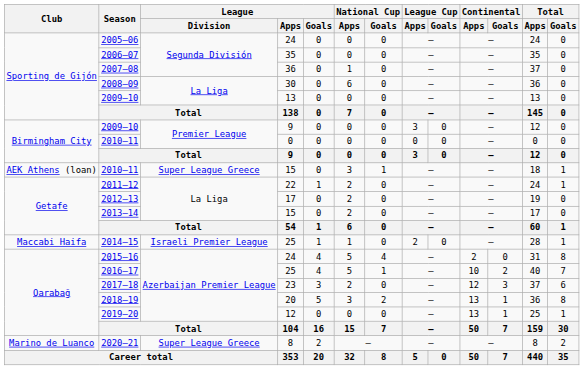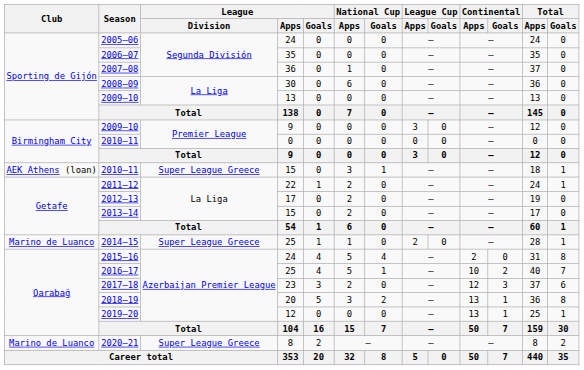 <table class="wikitable" style="text-align: center;">
 <tr>
 <th rowspan=2>Club</th>
 <th rowspan=2>Season</th>
 <th colspan=3>League</th>
 <th colspan=2>National Cup</th>
 <th colspan=2>League Cup</th>
 <th colspan=2>Continental</th>
 <th colspan=2>Total</th>
 </tr>
 <tr>
 <th>Division</th>
 <th>Apps</th>
 <th>Goals</th>
 <th>Apps</th>
 <th>Goals</th>
 <th>Apps</th>
 <th>Goals</th>
 <th>Apps</th>
 <th>Goals</th>
 <th>Apps</th>
 <th>Goals</th>
 </tr>
 <tr>
 <td rowspan=6><a href='#'>Sporting de Gijón</a></td>
 <td><a href='#'>2005–06</a></td>
 <td rowspan=3><a href='#'>Segunda División</a></td>
 <td>24</td>
 <td>0</td>
 <td>0</td>
 <td>0</td>
 <td colspan=2>—</td>
 <td colspan=2>—</td>
 <td>24</td>
 <td>0</td>
 </tr>
 <tr>
 <td><a href='#'>2006–07</a></td>
 <td>35</td>
 <td>0</td>
 <td>0</td>
 <td>0</td>
 <td colspan=2>—</td>
 <td colspan=2>—</td>
 <td>35</td>
 <td>0</td>
 </tr>
 <tr>
 <td><a href='#'>2007–08</a></td>
 <td>36</td>
 <td>0</td>
 <td>1</td>
 <td>0</td>
 <td colspan=2>—</td>
 <td colspan=2>—</td>
 <td>37</td>
 <td>0</td>
 </tr>
 <tr>
 <td><a href='#'>2008–09</a></td>
 <td rowspan=2><a href='#'>La Liga</a></td>
 <td>30</td>
 <td>0</td>
 <td>6</td>
 <td>0</td>
 <td colspan=2>—</td>
 <td colspan=2>—</td>
 <td>36</td>
 <td>0</td>
 </tr>
 <tr>
 <td><a href='#'>2009–10</a></td>
 <td>13</td>
 <td>0</td>
 <td>0</td>
 <td>0</td>
 <td colspan=2>—</td>
 <td colspan=2>—</td>
 <td>13</td>
 <td>0</td>
 </tr>
 <tr>
 <th colspan=2>Total</th>
 <th>138</th>
 <th>0</th>
 <th>7</th>
 <th>0</th>
 <th colspan=2>—</th>
 <th colspan=2>—</th>
 <th>145</th>
 <th>0</th>
 </tr>
 <tr>
 <td rowspan=3><a href='#'>Birmingham City</a></td>
 <td><a href='#'>2009–10</a></td>
 <td rowspan=2><a href='#'>Premier League</a></td>
 <td>9</td>
 <td>0</td>
 <td>0</td>
 <td>0</td>
 <td>3</td>
 <td>0</td>
 <td colspan=2>—</td>
 <td>12</td>
 <td>0</td>
 </tr>
 <tr>
 <td><a href='#'>2010–11</a></td>
 <td>0</td>
 <td>0</td>
 <td>0</td>
 <td>0</td>
 <td>0</td>
 <td>0</td>
 <td colspan=2>—</td>
 <td>0</td>
 <td>0</td>
 </tr>
 <tr>
 <th colspan=2>Total</th>
 <th>9</th>
 <th>0</th>
 <th>0</th>
 <th>0</th>
 <th>3</th>
 <th>0</th>
 <th colspan=2>—</th>
 <th>12</th>
 <th>0</th>
 </tr>
 <tr>
 <td><a href='#'>AEK Athens</a> (loan)</td>
 <td><a href='#'>2010–11</a></td>
 <td><a href='#'>Super League Greece</a></td>
 <td>15</td>
 <td>0</td>
 <td>3</td>
 <td>1</td>
 <td colspan=2>—</td>
 <td colspan=2>—</td>
 <td>18</td>
 <td>1</td>
 </tr>
 <tr>
 <td rowspan=4><a href='#'>Getafe</a></td>
 <td><a href='#'>2011–12</a></td>
 <td rowspan=3>La Liga</td>
 <td>22</td>
 <td>1</td>
 <td>2</td>
 <td>0</td>
 <td colspan=2>—</td>
 <td colspan=2>—</td>
 <td>24</td>
 <td>1</td>
 </tr>
 <tr>
 <td><a href='#'>2012–13</a></td>
 <td>17</td>
 <td>0</td>
 <td>2</td>
 <td>0</td>
 <td colspan=2>—</td>
 <td colspan=2>—</td>
 <td>19</td>
 <td>0</td>
 </tr>
 <tr>
 <td><a href='#'>2013–14</a></td>
 <td>15</td>
 <td>0</td>
 <td>2</td>
 <td>0</td>
 <td colspan=2>—</td>
 <td colspan=2>—</td>
 <td>17</td>
 <td>0</td>
 </tr>
 <tr>
 <th colspan=2>Total</th>
 <th>54</th>
 <th>1</th>
 <th>6</th>
 <th>0</th>
 <th colspan=2>—</th>
 <th colspan=2>—</th>
 <th>60</th>
 <th>1</th>
 </tr>
 <tr>
-<td><a href='#'>Maccabi Haifa</a></td>
+<td><a href='#'>Marino de Luanco</a></td>
 <td><a href='#'>2014–15</a></td>
-<td><a href='#'>Israeli Premier League</a></td>
+<td><a href='#'>Super League Greece</a></td>
 <td>25</td>
 <td>1</td>
 <td>1</td>
 <td>0</td>
 <td>2</td>
 <td>0</td>
 <td colspan=2>—</td>
 <td>28</td>
 <td>1</td>
 </tr>
 <tr>
 <td rowspan=6><a href='#'>Qarabağ</a></td>
 <td><a href='#'>2015–16</a></td>
 <td rowspan=5><a href='#'>Azerbaijan Premier League</a></td>
 <td>24</td>
 <td>4</td>
 <td>5</td>
 <td>4</td>
 <td colspan=2>—</td>
 <td>2</td>
 <td>0</td>
 <td>31</td>
 <td>8</td>
 </tr>
 <tr>
 <td><a href='#'>2016–17</a></td>
 <td>25</td>
 <td>4</td>
 <td>5</td>
 <td>1</td>
 <td colspan=2>—</td>
 <td>10</td>
 <td>2</td>
 <td>40</td>
 <td>7</td>
 </tr>
 <tr>
 <td><a href='#'>2017–18</a></td>
 <td>23</td>
 <td>3</td>
 <td>2</td>
 <td>0</td>
 <td colspan=2>—</td>
 <td>12</td>
 <td>3</td>
 <td>37</td>
 <td>6</td>
 </tr>
 <tr>
 <td><a href='#'>2018–19</a></td>
 <td>20</td>
 <td>5</td>
 <td>3</td>
 <td>2</td>
 <td colspan=2>—</td>
 <td>13</td>
 <td>1</td>
 <td>36</td>
 <td>8</td>
 </tr>
 <tr>
 <td><a href='#'>2019–20</a></td>
 <td>12</td>
 <td>0</td>
 <td>0</td>
 <td>0</td>
 <td colspan=2>—</td>
 <td>13</td>
 <td>1</td>
 <td>25</td>
 <td>1</td>
 </tr>
 <tr>
 <th colspan=2>Total</th>
 <th>104</th>
 <th>16</th>
 <th>15</th>
 <th>7</th>
 <th colspan=2>—</th>
 <th>50</th>
 <th>7</th>
 <th>159</th>
 <th>30</th>
 </tr>
 <tr>
 <td><a href='#'>Marino de Luanco</a></td>
 <td><a href='#'>2020–21</a></td>
 <td><a href='#'>Super League Greece</a></td>
 <td>8</td>
 <td>2</td>
 <td colspan=2>—</td>
 <td colspan=2>—</td>
 <td colspan=2>—</td>
 <td>8</td>
 <td>2</td>
 </tr>
 <tr>
 <th colspan=3>Career total</th>
 <th>353</th>
 <th>20</th>
 <th>32</th>
 <th>8</th>
 <th>5</th>
 <th>0</th>
 <th>50</th>
 <th>7</th>
 <th>440</th>
 <th>35</th>
 </tr>
 </table>
